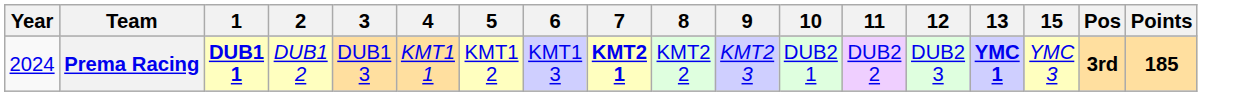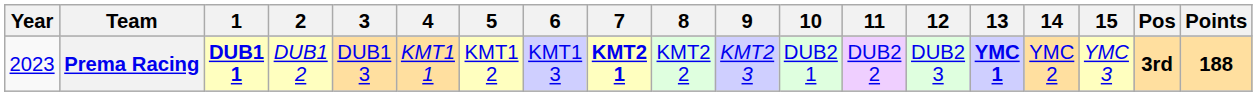 <table class="wikitable" style="text-align:center; font-size:85%;">
 <tr>
 <th>Year</th>
 <th>Team</th>
 <th>1</th>
 <th>2</th>
 <th>3</th>
 <th>4</th>
 <th>5</th>
 <th>6</th>
 <th>7</th>
 <th>8</th>
 <th>9</th>
 <th>10</th>
 <th>11</th>
 <th>12</th>
 <th>13</th>
+<th>14</th>
 <th>15</th>
 <th>Pos</th>
 <th>Points</th>
 </tr>
 <tr>
-<td><a href='#'>2024</a></td>
+<td><a href='#'>2023</a></td>
 <th nowrap><a href='#'>Prema Racing</a></th>
 <td style="background:#FFFFBF;"><strong><a href='#'>DUB1<br>1</a></strong><br></td>
 <td style="background:#FFFFBF;"><em><a href='#'>DUB1<br>2</a></em><br></td>
 <td style="background:#FFDF9F;"><a href='#'>DUB1<br>3</a><br></td>
 <td style="background:#FFDF9F;"><em><a href='#'>KMT1<br>1</a></em><br></td>
 <td style="background:#FFFFBF;"><a href='#'>KMT1<br>2</a><br></td>
 <td style="background:#CFCFFF;"><a href='#'>KMT1<br>3</a><br></td>
 <td style="background:#FFFFBF;"><strong><a href='#'>KMT2<br>1</a></strong><br></td>
 <td style="background:#DFFFDF;"><a href='#'>KMT2<br>2</a><br></td>
 <td style="background:#CFCFFF;"><em><a href='#'>KMT2<br>3</a></em><br></td>
 <td style="background:#DFFFDF;"><a href='#'>DUB2<br>1</a><br></td>
 <td style="background:#EFCFFF;"><a href='#'>DUB2<br>2</a><br></td>
 <td style="background:#DFFFDF;"><a href='#'>DUB2<br>3</a><br></td>
 <td style="background:#CFCFFF;"><strong><a href='#'>YMC<br>1</a><br></strong></td>
+<td style="background:#FFDF9F;"><a href='#'>YMC<br>2</a><br></td>
 <td style="background:#FFFFBF;"><em><a href='#'>YMC<br>3</a></em><br></td>
 <th style="background:#FFDF9F;">3rd</th>
-<th style="background:#FFDF9F;">185</th>
+<th style="background:#FFDF9F;">188</th>
 </tr>
 </table>
